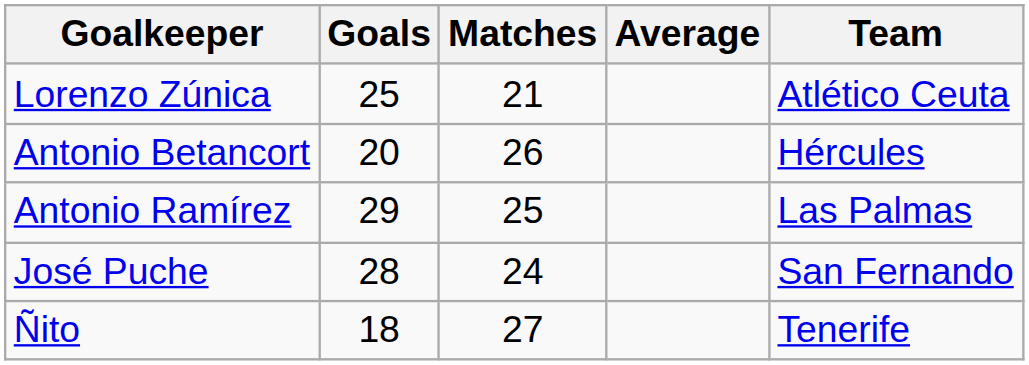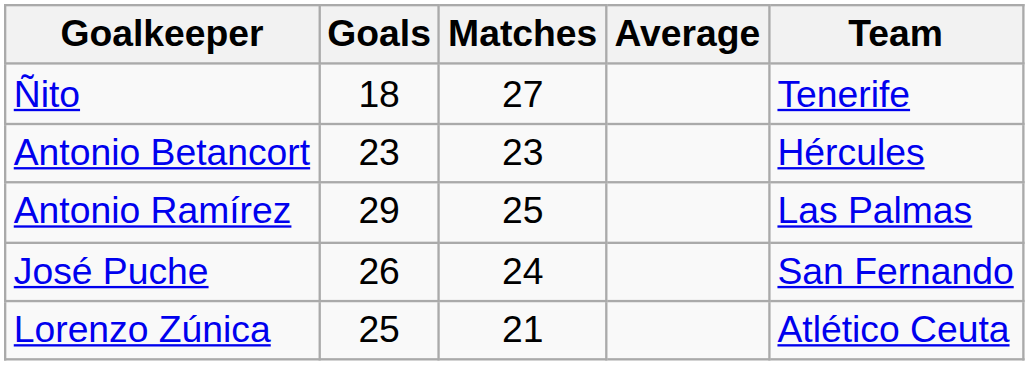 <table class="wikitable sortable">
 <tr>
 <th>Goalkeeper</th>
 <th>Goals</th>
 <th>Matches</th>
 <th>Average</th>
 <th>Team</th>
 </tr>
 <tr>
-<td> <a href='#'>Lorenzo Zúnica</a></td>
-<td style="text-align:center;">25</td>
-<td style="text-align:center;">21</td>
+<td> <a href='#'>Ñito</a></td>
+<td style="text-align:center;">18</td>
+<td style="text-align:center;">27</td>
 <td style="text-align:center;"></td>
-<td><a href='#'>Atlético Ceuta</a></td>
+<td><a href='#'>Tenerife</a></td>
 </tr>
 <tr>
 <td> <a href='#'>Antonio Betancort</a></td>
-<td style="text-align:center;">20</td>
-<td style="text-align:center;">26</td>
+<td style="text-align:center;">23</td>
+<td style="text-align:center;">23</td>
 <td style="text-align:center;"></td>
 <td><a href='#'>Hércules</a></td>
 </tr>
 <tr>
 <td> <a href='#'>Antonio Ramírez</a></td>
 <td style="text-align:center;">29</td>
 <td style="text-align:center;">25</td>
 <td style="text-align:center;"></td>
 <td><a href='#'>Las Palmas</a></td>
 </tr>
 <tr>
 <td> <a href='#'>José Puche</a></td>
-<td style="text-align:center;">28</td>
+<td style="text-align:center;">26</td>
 <td style="text-align:center;">24</td>
 <td style="text-align:center;"></td>
 <td><a href='#'>San Fernando</a></td>
 </tr>
 <tr>
-<td> <a href='#'>Ñito</a></td>
-<td style="text-align:center;">18</td>
-<td style="text-align:center;">27</td>
+<td> <a href='#'>Lorenzo Zúnica</a></td>
+<td style="text-align:center;">25</td>
+<td style="text-align:center;">21</td>
 <td style="text-align:center;"></td>
-<td><a href='#'>Tenerife</a></td>
+<td><a href='#'>Atlético Ceuta</a></td>
 </tr>
 </table>
